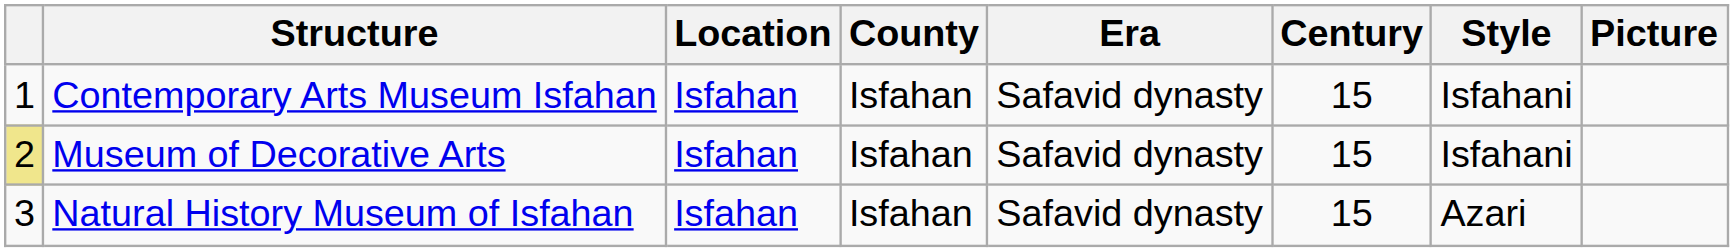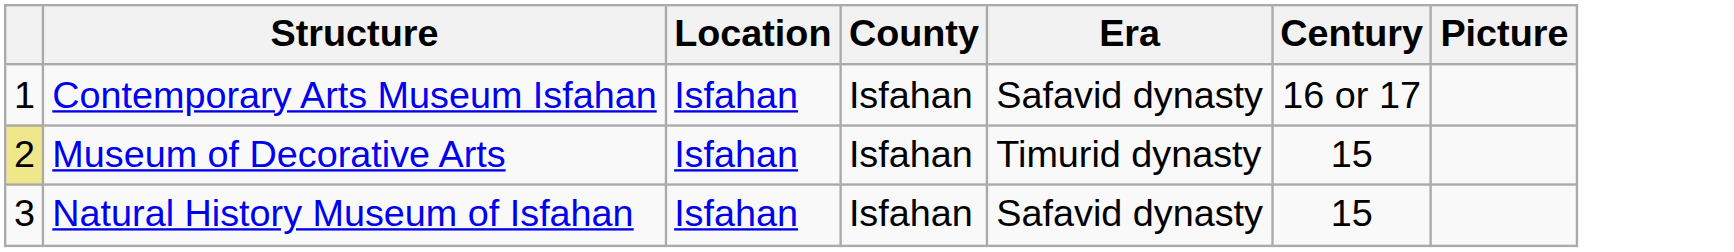 <table class="sortable wikitable">
 <tr>
 <th></th>
 <th>Structure</th>
 <th>Location</th>
 <th>County</th>
 <th>Era</th>
 <th>Century</th>
-<th>Style</th>
 <th>Picture</th>
 </tr>
 <tr>
 <td>1</td>
 <td><a href='#'>Contemporary Arts Museum Isfahan</a></td>
 <td><a href='#'>Isfahan</a></td>
 <td>Isfahan</td>
 <td>Safavid dynasty</td>
-<td align="center">15</td>
-<td>Isfahani</td>
+<td align="center">16 or 17</td>
 <td></td>
 </tr>
 <tr>
 <td style="background: khaki;">2</td>
 <td><a href='#'>Museum of Decorative Arts</a></td>
 <td><a href='#'>Isfahan</a></td>
 <td>Isfahan</td>
-<td>Safavid dynasty</td>
+<td>Timurid dynasty</td>
 <td align="center">15</td>
-<td>Isfahani</td>
 <td></td>
 </tr>
 <tr>
 <td>3</td>
 <td><a href='#'>Natural History Museum of Isfahan</a></td>
 <td><a href='#'>Isfahan</a></td>
 <td>Isfahan</td>
 <td>Safavid dynasty</td>
 <td align="center">15</td>
-<td>Azari</td>
 <td></td>
 </tr>
 </table>
